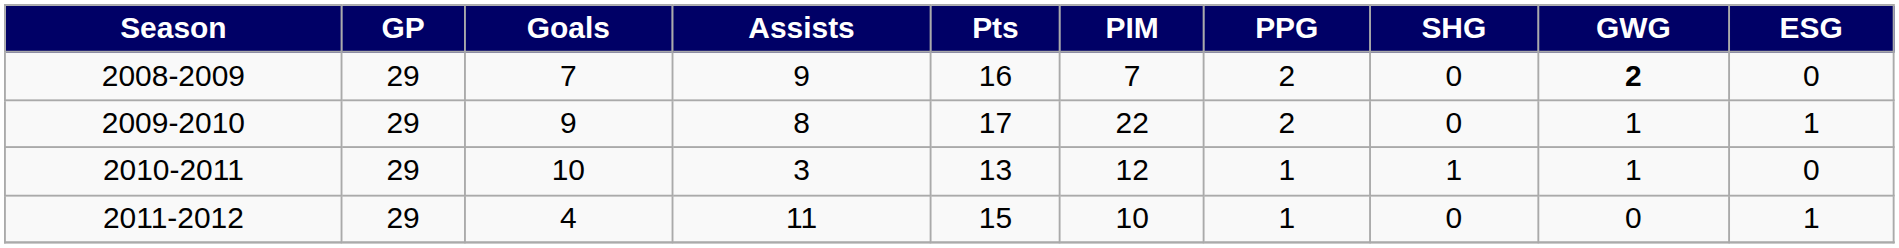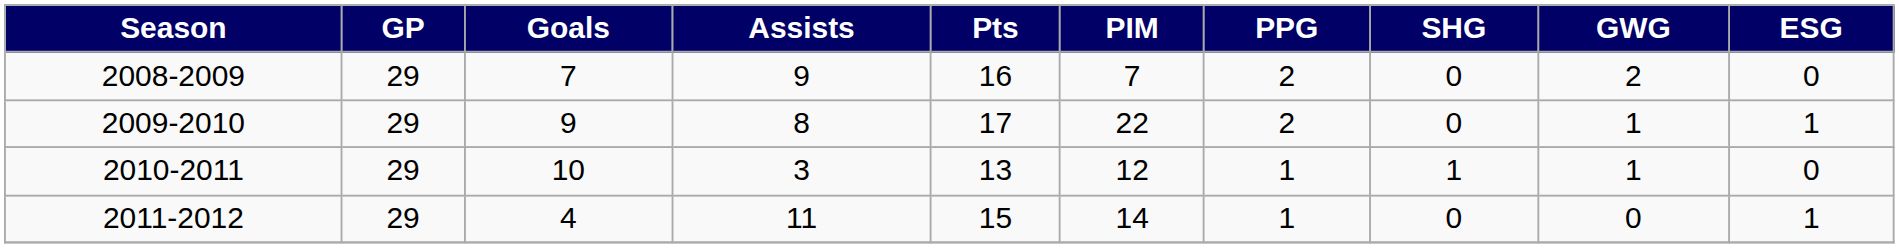 <table class="wikitable" width="80%">
 <tr align="center"  style="background:#000066;color:#FFFFFF;">
 <td><strong>Season</strong></td>
 <td><strong>GP</strong></td>
 <td><strong>Goals</strong></td>
 <td><strong>Assists</strong></td>
 <td><strong>Pts</strong></td>
 <td><strong>PIM</strong></td>
 <td><strong>PPG</strong></td>
 <td><strong>SHG</strong></td>
 <td><strong>GWG</strong></td>
 <td><strong>ESG</strong></td>
 </tr>
 <tr align="center" bgcolor="">
 <td>2008-2009</td>
 <td>29</td>
 <td>7</td>
 <td>9</td>
 <td>16</td>
 <td>7</td>
 <td>2</td>
 <td>0</td>
-<td><strong>2</strong></td>
+<td>2</td>
 <td>0</td>
 </tr>
 <tr align="center" bgcolor="">
 <td>2009-2010</td>
 <td>29</td>
 <td>9</td>
 <td>8</td>
 <td>17</td>
 <td>22</td>
 <td>2</td>
 <td>0</td>
 <td>1</td>
 <td>1</td>
 </tr>
 <tr align="center" bgcolor="">
 <td>2010-2011</td>
 <td>29</td>
 <td>10</td>
 <td>3</td>
 <td>13</td>
 <td>12</td>
 <td>1</td>
 <td>1</td>
 <td>1</td>
 <td>0</td>
 </tr>
 <tr align="center" bgcolor="">
 <td>2011-2012</td>
 <td>29</td>
 <td>4</td>
 <td>11</td>
 <td>15</td>
-<td>10</td>
+<td>14</td>
 <td>1</td>
 <td>0</td>
 <td>0</td>
 <td>1</td>
 </tr>
 <tr align="center" bgcolor="">
 </tr>
 </table>
